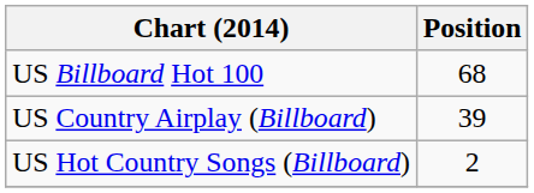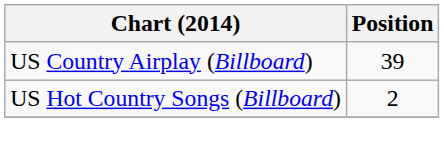 <table class="wikitable sortable">
 <tr>
 <th scope="col">Chart (2014)</th>
 <th scope="col">Position</th>
-</tr>
-<tr>
-<td>US <em><a href='#'>Billboard</a></em> <a href='#'>Hot 100</a></td>
-<td align="center">68</td>
 </tr>
 <tr>
 <td>US <a href='#'>Country Airplay</a> (<em><a href='#'>Billboard</a></em>)</td>
 <td align="center">39</td>
 </tr>
 <tr>
 <td>US <a href='#'>Hot Country Songs</a> (<em><a href='#'>Billboard</a></em>)</td>
 <td align="center">2</td>
 </tr>
 <tr>
 </tr>
 </table>
